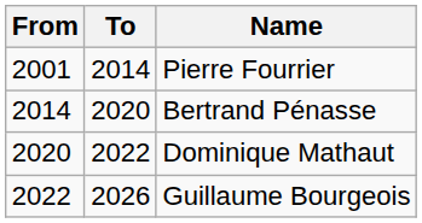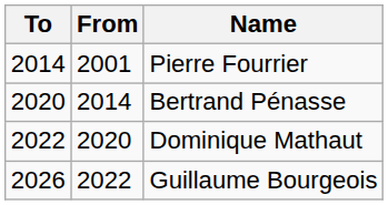 <table class="wikitable">
 <tr>
+<th>To</th>
 <th>From</th>
-<th>To</th>
 <th>Name</th>
 </tr>
 <tr>
+<td>2014</td>
 <td>2001</td>
-<td>2014</td>
 <td>Pierre Fourrier</td>
 </tr>
 <tr>
+<td>2020</td>
 <td>2014</td>
-<td>2020</td>
 <td>Bertrand Pénasse</td>
 </tr>
 <tr>
+<td>2022</td>
 <td>2020</td>
-<td>2022</td>
 <td>Dominique Mathaut</td>
 </tr>
 <tr>
+<td>2026</td>
 <td>2022</td>
-<td>2026</td>
 <td>Guillaume Bourgeois</td>
 </tr>
 </table>
